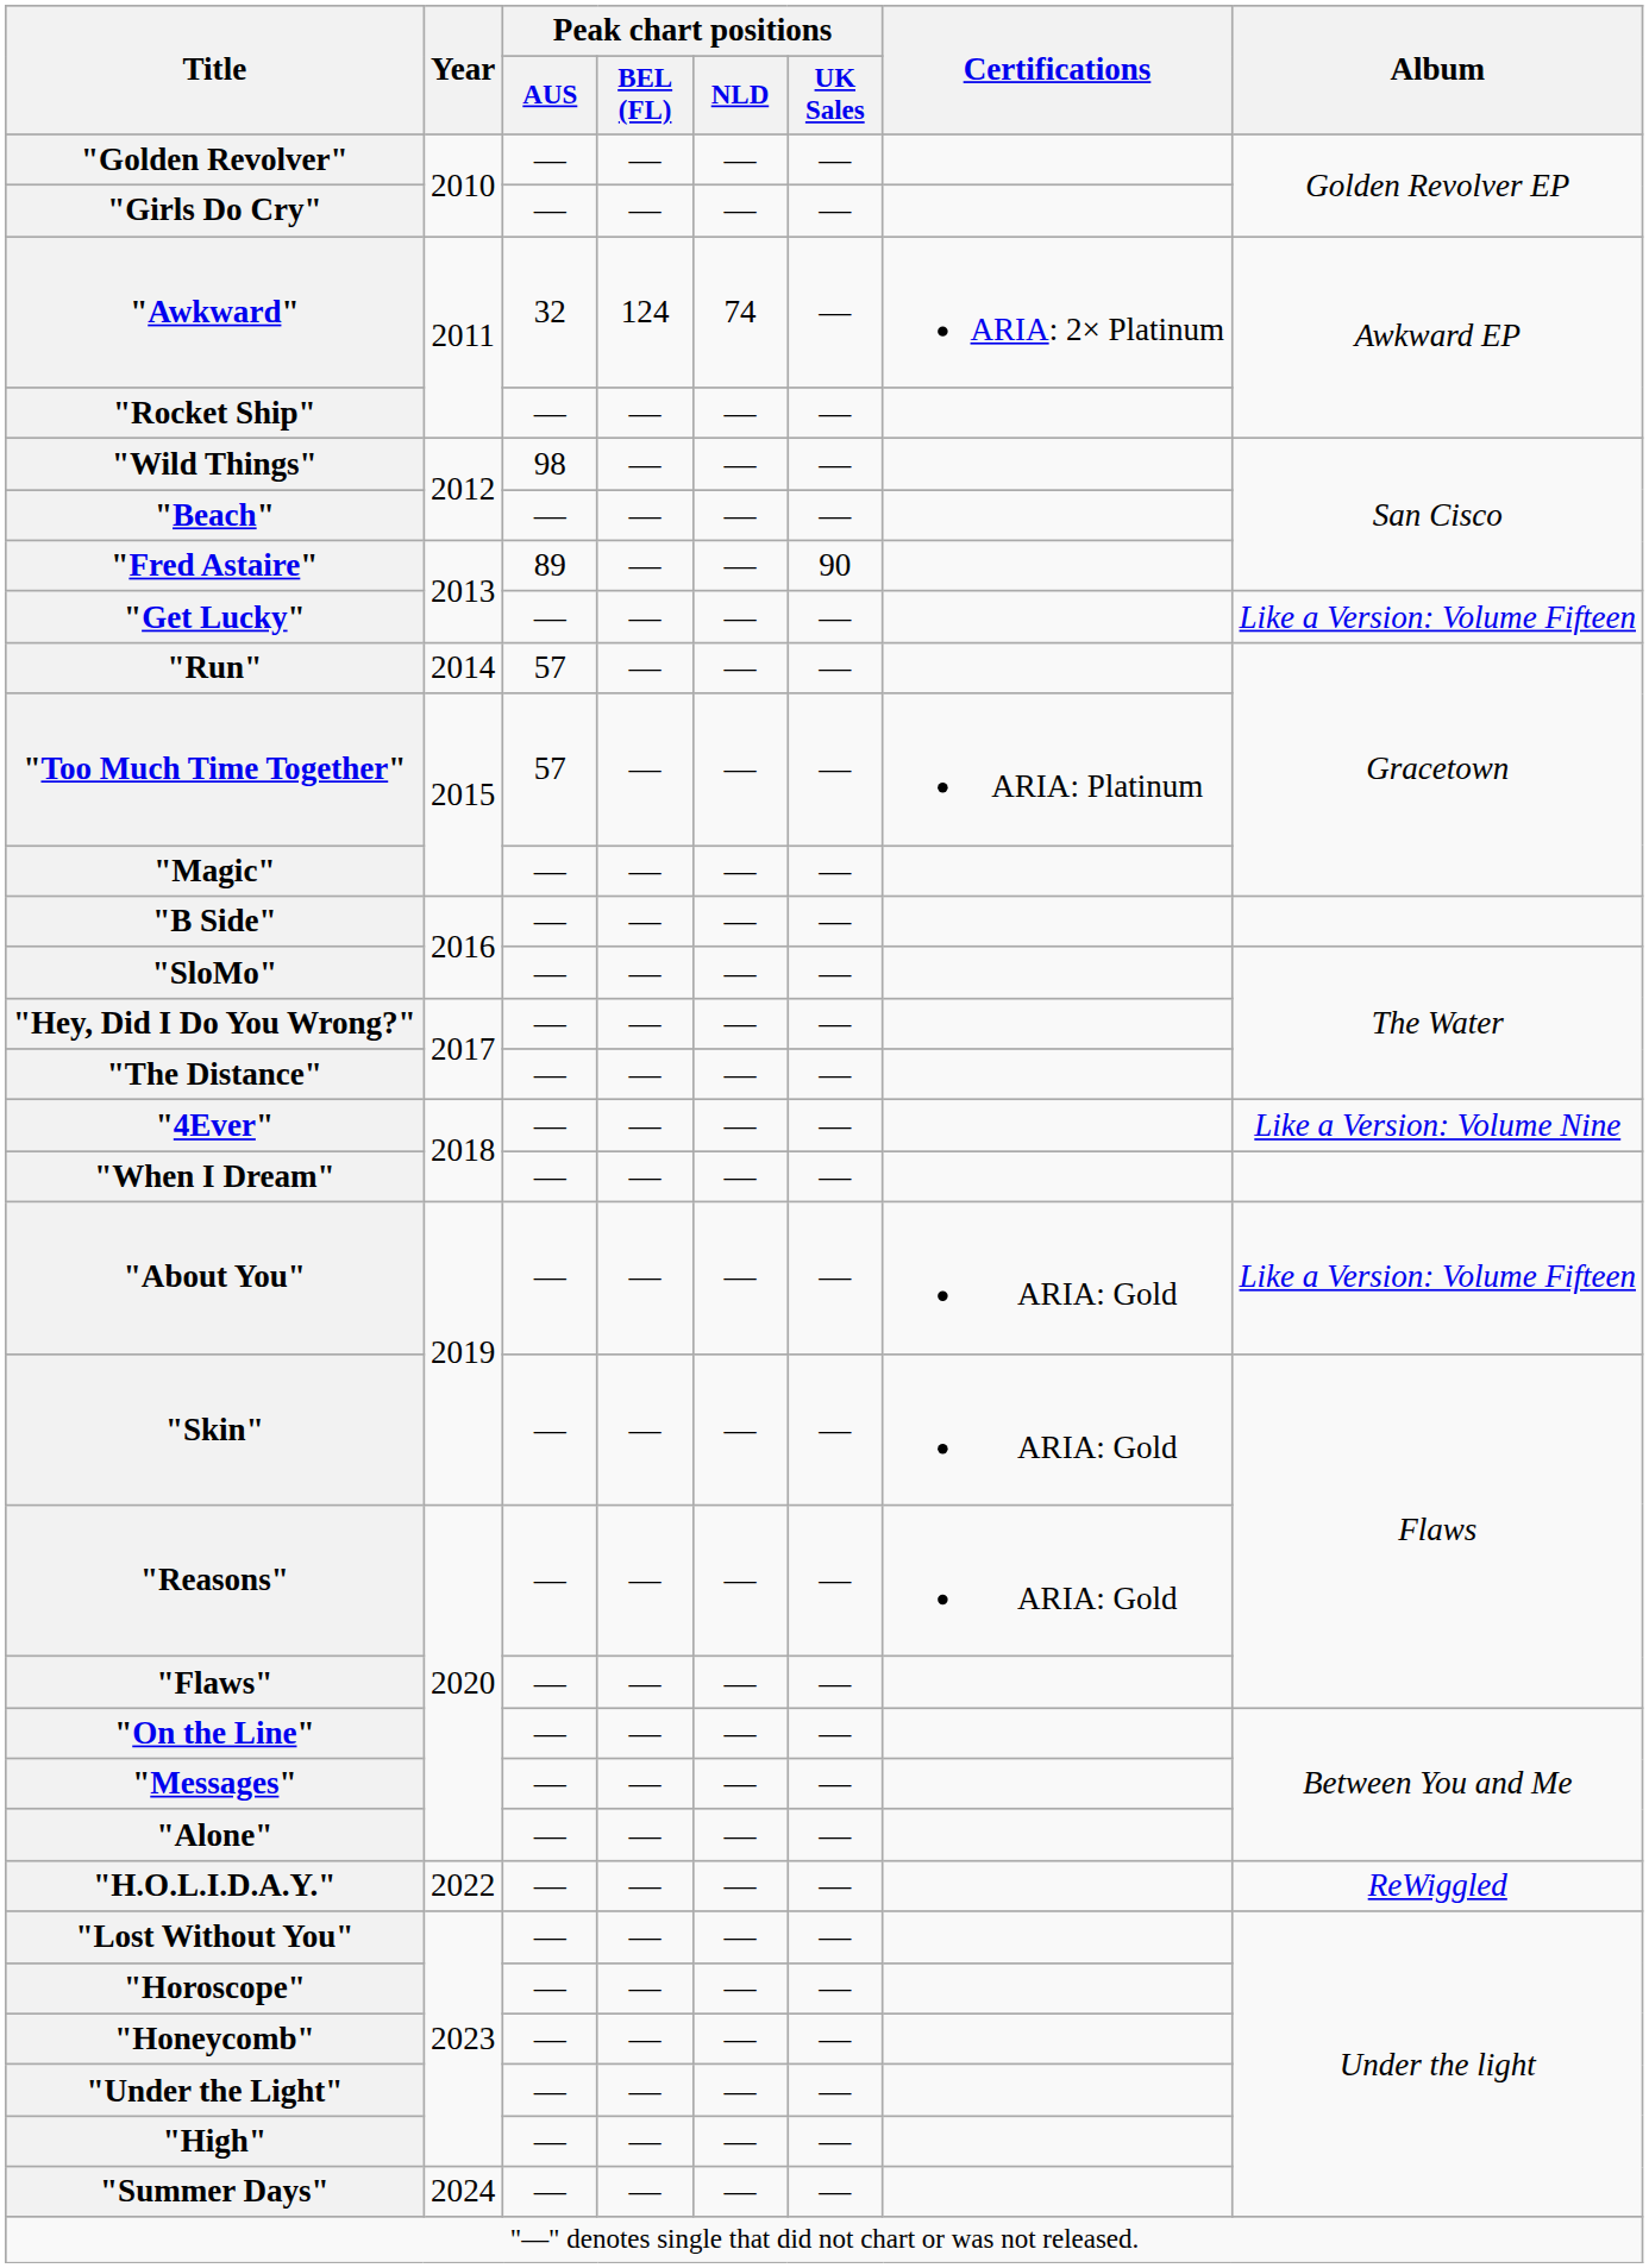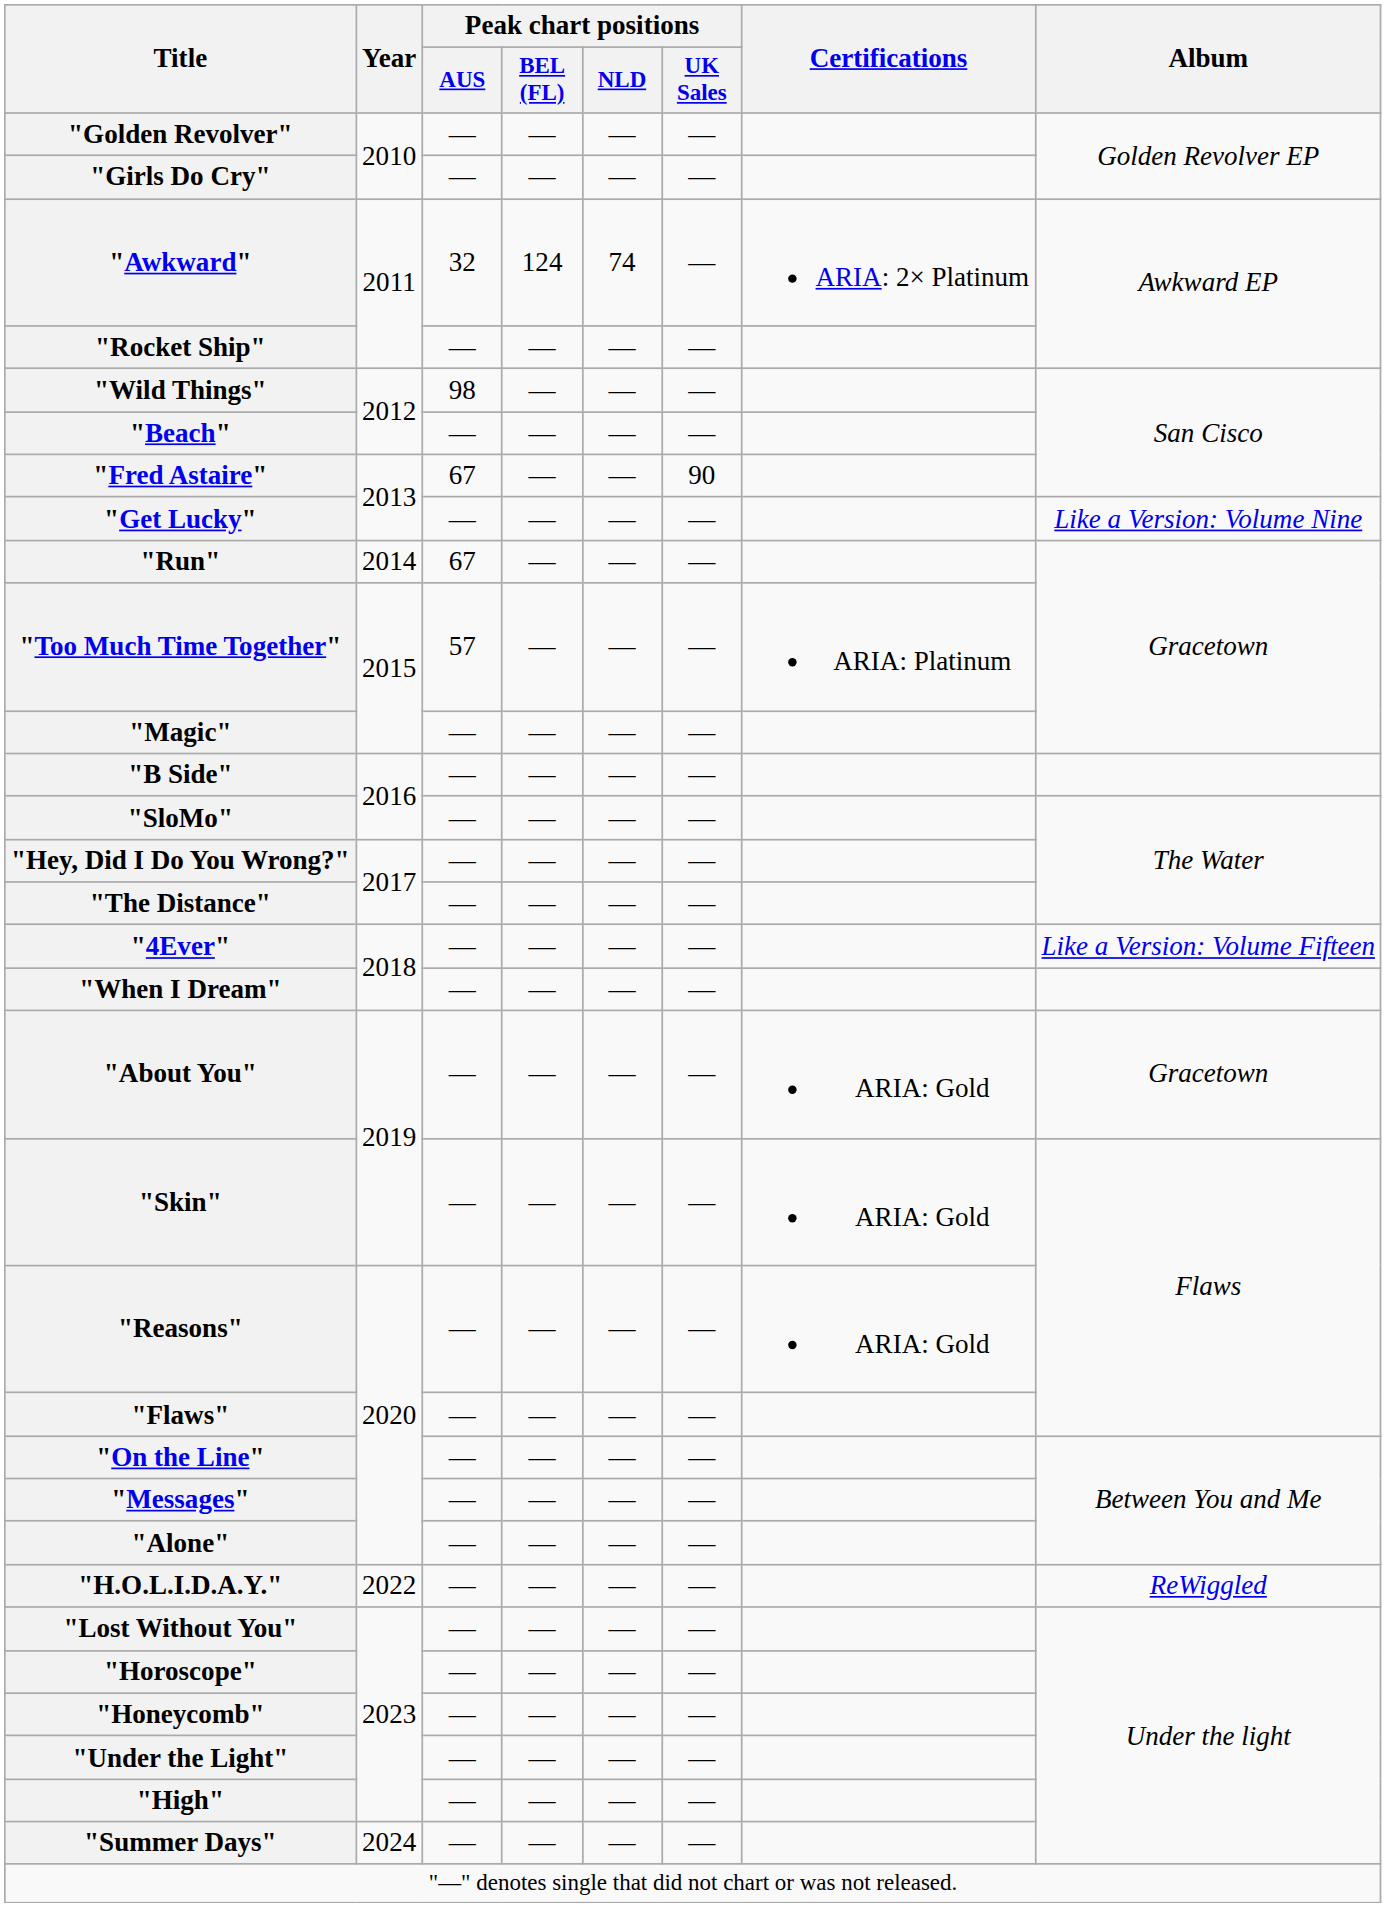 <table class="wikitable plainrowheaders" style="text-align:center;">
 <tr>
 <th scope="col" rowspan="2">Title</th>
 <th scope="col" rowspan="2">Year</th>
 <th scope="col" colspan="4">Peak chart positions</th>
 <th scope="col" rowspan="2"><a href='#'>Certifications</a></th>
 <th scope="col" rowspan="2">Album</th>
 </tr>
 <tr>
 <th scope="col" style="width:3em;font-size:85%;"><a href='#'>AUS</a><br></th>
 <th scope="col" style="width:3em;font-size:85%;"><a href='#'>BEL (FL)</a><br></th>
 <th scope="col" style="width:3em;font-size:85%;"><a href='#'>NLD</a><br></th>
 <th scope="col" style="width:3em;font-size:85%;"><a href='#'>UK<br>Sales</a><br></th>
 </tr>
 <tr>
 <th scope="row">"Golden Revolver"</th>
 <td rowspan="2">2010</td>
 <td>—</td>
 <td>—</td>
 <td>—</td>
 <td>—</td>
 <td></td>
 <td rowspan="2"><em>Golden Revolver EP</em></td>
 </tr>
 <tr>
 <th scope="row">"Girls Do Cry"</th>
 <td>—</td>
 <td>—</td>
 <td>—</td>
 <td>—</td>
 <td></td>
 </tr>
 <tr>
 <th scope="row">"<a href='#'>Awkward</a>"</th>
 <td rowspan="2">2011</td>
 <td>32</td>
 <td>124</td>
 <td>74</td>
 <td>—</td>
 <td><br><ul><li><a href='#'>ARIA</a>: 2× Platinum</li></ul></td>
 <td rowspan="2"><em>Awkward EP</em></td>
 </tr>
 <tr>
 <th scope="row">"Rocket Ship"</th>
 <td>—</td>
 <td>—</td>
 <td>—</td>
 <td>—</td>
 </tr>
 <tr>
 <th scope="row">"Wild Things"</th>
 <td rowspan="2">2012</td>
 <td>98</td>
 <td>—</td>
 <td>—</td>
 <td>—</td>
 <td></td>
 <td rowspan="3"><em>San Cisco</em></td>
 </tr>
 <tr>
 <th scope="row">"<a href='#'>Beach</a>"</th>
 <td>—</td>
 <td>—</td>
 <td>—</td>
 <td>—</td>
 <td></td>
 </tr>
 <tr>
 <th scope="row">"<a href='#'>Fred Astaire</a>"</th>
 <td rowspan="2">2013</td>
-<td>89</td>
+<td>67</td>
 <td>—</td>
 <td>—</td>
 <td>90</td>
 <td></td>
 </tr>
 <tr>
 <th scope="row">"<a href='#'>Get Lucky</a>"<br></th>
 <td>—</td>
 <td>—</td>
 <td>—</td>
 <td>—</td>
 <td></td>
-<td><em><a href='#'>Like a Version: Volume Fifteen</a></em></td>
+<td><em><a href='#'>Like a Version: Volume Nine</a></em></td>
 </tr>
 <tr>
 <th scope="row">"Run"</th>
 <td>2014</td>
-<td>57</td>
+<td>67</td>
 <td>—</td>
 <td>—</td>
 <td>—</td>
 <td></td>
 <td rowspan="3"><em>Gracetown</em></td>
 </tr>
 <tr>
 <th scope="row">"<a href='#'>Too Much Time Together</a>"</th>
 <td rowspan="2">2015</td>
 <td>57</td>
 <td>—</td>
 <td>—</td>
 <td>—</td>
 <td><br><ul><li>ARIA: Platinum</li></ul></td>
 </tr>
 <tr>
 <th scope="row">"Magic"</th>
 <td>—</td>
 <td>—</td>
 <td>—</td>
 <td>—</td>
 <td></td>
 </tr>
 <tr>
 <th scope="row">"B Side"</th>
 <td rowspan="2">2016</td>
 <td>—</td>
 <td>—</td>
 <td>—</td>
 <td>—</td>
 <td></td>
 <td></td>
 </tr>
 <tr>
 <th scope="row">"SloMo"</th>
 <td>—</td>
 <td>—</td>
 <td>—</td>
 <td>—</td>
 <td></td>
 <td rowspan="3"><em>The Water</em></td>
 </tr>
 <tr>
 <th scope="row">"Hey, Did I Do You Wrong?"</th>
 <td rowspan="2">2017</td>
 <td>—</td>
 <td>—</td>
 <td>—</td>
 <td>—</td>
 <td></td>
 </tr>
 <tr>
 <th scope="row">"The Distance"</th>
 <td>—</td>
 <td>—</td>
 <td>—</td>
 <td>—</td>
 <td></td>
 </tr>
 <tr>
 <th scope="row">"<a href='#'>4Ever</a>"<br></th>
 <td rowspan="2">2018</td>
 <td>—</td>
 <td>—</td>
 <td>—</td>
 <td>—</td>
 <td></td>
-<td><em><a href='#'>Like a Version: Volume Nine</a></em></td>
+<td><em><a href='#'>Like a Version: Volume Fifteen</a></em></td>
 </tr>
 <tr>
 <th scope="row">"When I Dream"</th>
 <td>—</td>
 <td>—</td>
 <td>—</td>
 <td>—</td>
 <td></td>
 <td></td>
 </tr>
 <tr>
 <th scope="row">"About You"<br></th>
 <td rowspan="2">2019</td>
 <td>—</td>
 <td>—</td>
 <td>—</td>
 <td>—</td>
 <td><br><ul><li>ARIA: Gold</li></ul></td>
-<td><em><a href='#'>Like a Version: Volume Fifteen</a></em></td>
+<td><em>Gracetown</em></td>
 </tr>
 <tr>
 <th scope="row">"Skin"</th>
 <td>—</td>
 <td>—</td>
 <td>—</td>
 <td>—</td>
 <td><br><ul><li>ARIA: Gold</li></ul></td>
 <td rowspan="3"><em>Flaws</em></td>
 </tr>
 <tr>
 <th scope="row">"Reasons"</th>
 <td rowspan="5">2020</td>
 <td>—</td>
 <td>—</td>
 <td>—</td>
 <td>—</td>
 <td><br><ul><li>ARIA: Gold</li></ul></td>
 </tr>
 <tr>
 <th scope="row">"Flaws"</th>
 <td>—</td>
 <td>—</td>
 <td>—</td>
 <td>—</td>
 <td></td>
 </tr>
 <tr>
 <th scope="row">"<a href='#'>On the Line</a>"</th>
 <td>—</td>
 <td>—</td>
 <td>—</td>
 <td>—</td>
 <td></td>
 <td rowspan="3"><em>Between You and Me</em></td>
 </tr>
 <tr>
 <th scope="row">"<a href='#'>Messages</a>"</th>
 <td>—</td>
 <td>—</td>
 <td>—</td>
 <td>—</td>
 <td></td>
 </tr>
 <tr>
 <th scope="row">"Alone"</th>
 <td>—</td>
 <td>—</td>
 <td>—</td>
 <td>—</td>
 <td></td>
 </tr>
 <tr>
 <th scope="row">"H.O.L.I.D.A.Y."</th>
 <td>2022</td>
 <td>—</td>
 <td>—</td>
 <td>—</td>
 <td>—</td>
 <td></td>
 <td><em><a href='#'>ReWiggled</a></em></td>
 </tr>
 <tr>
 <th scope="row">"Lost Without You"</th>
 <td rowspan="5">2023</td>
 <td>—</td>
 <td>—</td>
 <td>—</td>
 <td>—</td>
 <td></td>
 <td rowspan="6"><em>Under the light</em></td>
 </tr>
 <tr>
 <th scope="row">"Horoscope"</th>
 <td>—</td>
 <td>—</td>
 <td>—</td>
 <td>—</td>
 <td></td>
 </tr>
 <tr>
 <th scope="row">"Honeycomb"</th>
 <td>—</td>
 <td>—</td>
 <td>—</td>
 <td>—</td>
 <td></td>
 </tr>
 <tr>
 <th scope="row">"Under the Light"</th>
 <td>—</td>
 <td>—</td>
 <td>—</td>
 <td>—</td>
 <td></td>
 </tr>
 <tr>
 <th scope="row">"High"</th>
 <td>—</td>
 <td>—</td>
 <td>—</td>
 <td>—</td>
 <td></td>
 </tr>
 <tr>
 <th scope="row">"Summer Days"<br></th>
 <td>2024</td>
 <td>—</td>
 <td>—</td>
 <td>—</td>
 <td>—</td>
 <td></td>
 </tr>
 <tr>
 <td colspan="18" style="font-size:85%">"—" denotes single that did not chart or was not released.</td>
 </tr>
 </table>
